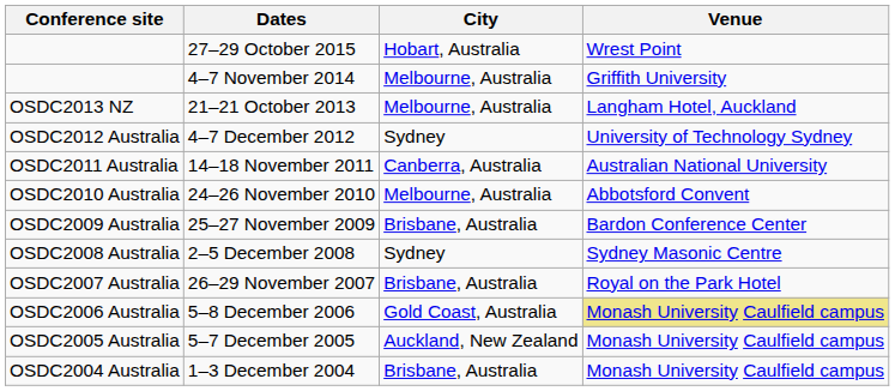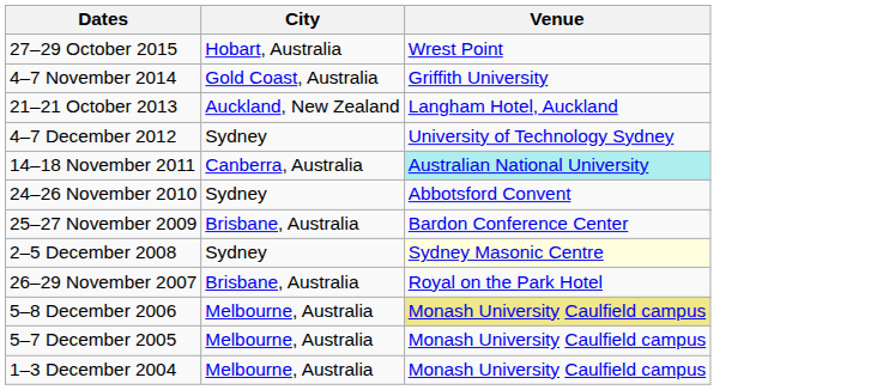 <table class="wikitable">
 <tr>
-<th>Conference site</th>
 <th>Dates</th>
 <th>City</th>
 <th>Venue</th>
 </tr>
 <tr>
-<td></td>
 <td>27–29 October 2015</td>
 <td><a href='#'>Hobart</a>, Australia</td>
 <td><a href='#'>Wrest Point</a></td>
 </tr>
 <tr>
-<td></td>
 <td>4–7 November 2014</td>
-<td><a href='#'>Melbourne</a>, Australia</td>
+<td><a href='#'>Gold Coast</a>, Australia</td>
 <td><a href='#'>Griffith University</a></td>
 </tr>
 <tr>
-<td>OSDC2013 NZ</td>
 <td>21–21 October 2013</td>
-<td><a href='#'>Melbourne</a>, Australia</td>
+<td><a href='#'>Auckland</a>, New Zealand</td>
 <td><a href='#'>Langham Hotel, Auckland</a></td>
 </tr>
 <tr>
-<td>OSDC2012 Australia</td>
 <td>4–7 December 2012</td>
 <td>Sydney</td>
 <td><a href='#'>University of Technology Sydney</a></td>
 </tr>
 <tr>
-<td>OSDC2011 Australia</td>
 <td>14–18 November 2011</td>
 <td><a href='#'>Canberra</a>, Australia</td>
-<td><a href='#'>Australian National University</a></td>
+<td style="background: paleturquoise;"><a href='#'>Australian National University</a></td>
 </tr>
 <tr>
-<td>OSDC2010 Australia</td>
 <td>24–26 November 2010</td>
-<td><a href='#'>Melbourne</a>, Australia</td>
+<td>Sydney</td>
 <td><a href='#'>Abbotsford Convent</a></td>
 </tr>
 <tr>
-<td>OSDC2009 Australia</td>
 <td>25–27 November 2009</td>
 <td><a href='#'>Brisbane</a>, Australia</td>
 <td><a href='#'>Bardon Conference Center</a></td>
 </tr>
 <tr>
-<td>OSDC2008 Australia</td>
 <td>2–5 December 2008</td>
 <td>Sydney</td>
-<td><a href='#'>Sydney Masonic Centre</a></td>
+<td style="background: lightyellow;"><a href='#'>Sydney Masonic Centre</a></td>
 </tr>
 <tr>
-<td>OSDC2007 Australia</td>
 <td>26–29 November 2007</td>
 <td><a href='#'>Brisbane</a>, Australia</td>
 <td><a href='#'>Royal on the Park Hotel</a></td>
 </tr>
 <tr>
-<td>OSDC2006 Australia</td>
 <td>5–8 December 2006</td>
-<td><a href='#'>Gold Coast</a>, Australia</td>
+<td><a href='#'>Melbourne</a>, Australia</td>
 <td style="background: khaki;"><a href='#'>Monash University</a> <a href='#'>Caulfield campus</a></td>
 </tr>
 <tr>
-<td>OSDC2005 Australia</td>
 <td>5–7 December 2005</td>
-<td><a href='#'>Auckland</a>, New Zealand</td>
+<td><a href='#'>Melbourne</a>, Australia</td>
 <td><a href='#'>Monash University</a> <a href='#'>Caulfield campus</a></td>
 </tr>
 <tr>
-<td>OSDC2004 Australia</td>
 <td>1–3 December 2004</td>
-<td><a href='#'>Brisbane</a>, Australia</td>
+<td><a href='#'>Melbourne</a>, Australia</td>
 <td><a href='#'>Monash University</a> <a href='#'>Caulfield campus</a></td>
 </tr>
 </table>
